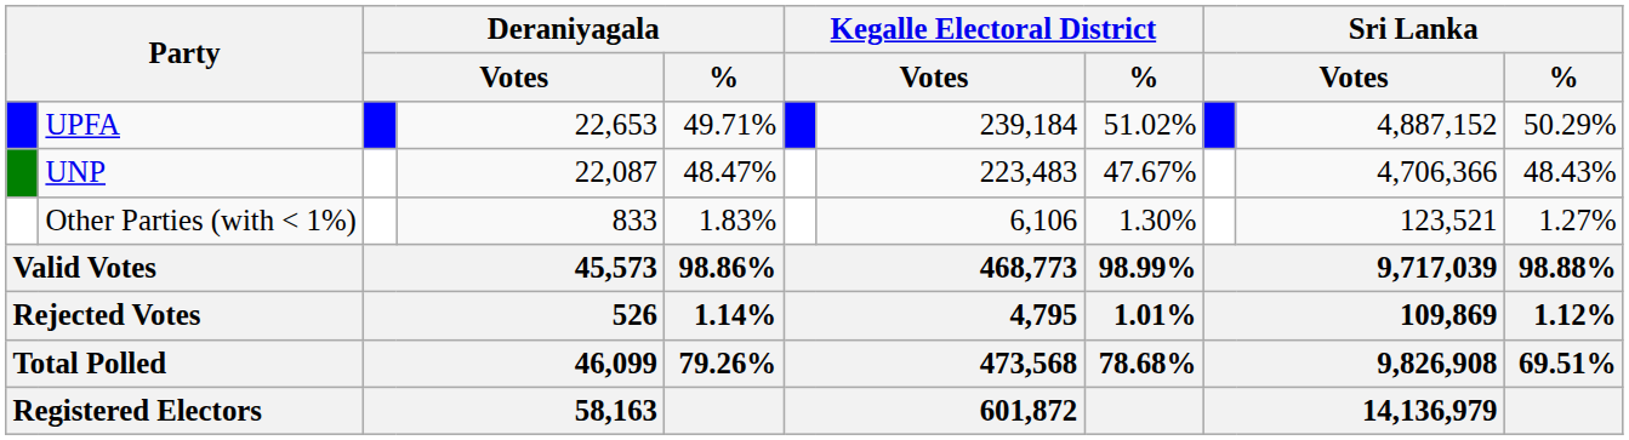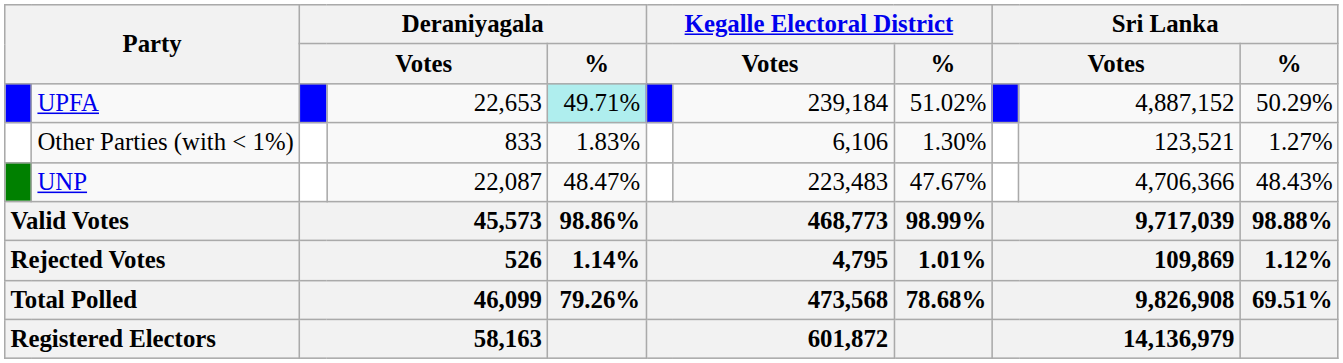 <table class="wikitable">
 <tr>
 <th colspan="2" width="144px"rowspan="2">Party</th>
 <th colspan="3" width="216px">Deraniyagala</th>
 <th colspan="3" width="216px"><a href='#'>Kegalle Electoral District</a></th>
 <th colspan="3" width="216px">Sri Lanka</th>
 </tr>
 <tr>
 <th colspan="2" width="144px">Votes</th>
 <th>%</th>
 <th colspan="2" width="144px">Votes</th>
 <th>%</th>
 <th colspan="2" width="144px">Votes</th>
 <th>%</th>
 </tr>
 <tr>
 <td style="background-color:blue;" width="10px"></td>
 <td style="text-align:left;"><a href='#'>UPFA</a></td>
 <td style="background-color:blue;" width="10px"></td>
 <td style="text-align:right;">22,653</td>
-<td style="text-align:right;">49.71%</td>
+<td style="background: paleturquoise; text-align:right;">49.71%</td>
 <td style="background-color:blue;" width="10px"></td>
 <td style="text-align:right;">239,184</td>
 <td style="text-align:right;">51.02%</td>
 <td style="background-color:blue;" width="10px"></td>
 <td style="text-align:right;">4,887,152</td>
 <td style="text-align:right;">50.29%</td>
+</tr>
+<tr>
+<td style="background-color:white;" width="10px"></td>
+<td style="text-align:left;">Other Parties (with < 1%)</td>
+<td style="background-color:white;" width="10px"></td>
+<td style="text-align:right;">833</td>
+<td style="text-align:right;">1.83%</td>
+<td style="background-color:white;" width="10px"></td>
+<td style="text-align:right;">6,106</td>
+<td style="text-align:right;">1.30%</td>
+<td style="background-color:white;" width="10px"></td>
+<td style="text-align:right;">123,521</td>
+<td style="text-align:right;">1.27%</td>
 </tr>
 <tr>
 <td style="background-color:green;" width="10px"></td>
 <td style="text-align:left;"><a href='#'>UNP</a></td>
 <td style="background-color:white;" width="10px"></td>
 <td style="text-align:right;">22,087</td>
 <td style="text-align:right;">48.47%</td>
 <td style="background-color:white;" width="10px"></td>
 <td style="text-align:right;">223,483</td>
 <td style="text-align:right;">47.67%</td>
 <td style="background-color:white;" width="10px"></td>
 <td style="text-align:right;">4,706,366</td>
 <td style="text-align:right;">48.43%</td>
-</tr>
-<tr>
-<td style="background-color:white;" width="10px"></td>
-<td style="text-align:left;">Other Parties (with < 1%)</td>
-<td style="background-color:white;" width="10px"></td>
-<td style="text-align:right;">833</td>
-<td style="text-align:right;">1.83%</td>
-<td style="background-color:white;" width="10px"></td>
-<td style="text-align:right;">6,106</td>
-<td style="text-align:right;">1.30%</td>
-<td style="background-color:white;" width="10px"></td>
-<td style="text-align:right;">123,521</td>
-<td style="text-align:right;">1.27%</td>
 </tr>
 <tr>
 <th colspan="2" width="144px"style="text-align:left;">Valid Votes</th>
 <th style="text-align:right;"colspan="2" width="144px">45,573</th>
 <th style="text-align:right;">98.86%</th>
 <th style="text-align:right;"colspan="2" width="144px">468,773</th>
 <th style="text-align:right;">98.99%</th>
 <th style="text-align:right;"colspan="2" width="144px">9,717,039</th>
 <th style="text-align:right;">98.88%</th>
 </tr>
 <tr>
 <th colspan="2" width="144px"style="text-align:left;">Rejected Votes</th>
 <th style="text-align:right;"colspan="2" width="144px">526</th>
 <th style="text-align:right;">1.14%</th>
 <th style="text-align:right;"colspan="2" width="144px">4,795</th>
 <th style="text-align:right;">1.01%</th>
 <th style="text-align:right;"colspan="2" width="144px">109,869</th>
 <th style="text-align:right;">1.12%</th>
 </tr>
 <tr>
 <th colspan="2" width="144px"style="text-align:left;">Total Polled</th>
 <th style="text-align:right;"colspan="2" width="144px">46,099</th>
 <th style="text-align:right;">79.26%</th>
 <th style="text-align:right;"colspan="2" width="144px">473,568</th>
 <th style="text-align:right;">78.68%</th>
 <th style="text-align:right;"colspan="2" width="144px">9,826,908</th>
 <th style="text-align:right;">69.51%</th>
 </tr>
 <tr>
 <th colspan="2" width="144px"style="text-align:left;">Registered Electors</th>
 <th style="text-align:right;"colspan="2" width="144px">58,163</th>
 <th></th>
 <th style="text-align:right;"colspan="2" width="144px">601,872</th>
 <th></th>
 <th style="text-align:right;"colspan="2" width="144px">14,136,979</th>
 <th></th>
 </tr>
 </table>
